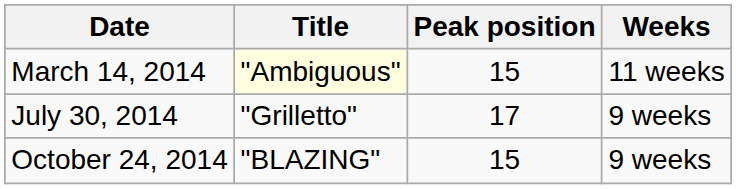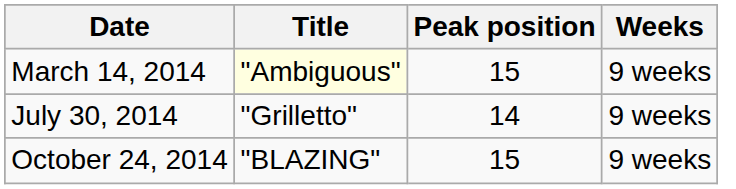 <table class="wikitable">
 <tr>
 <th>Date</th>
 <th>Title</th>
 <th>Peak position</th>
 <th>Weeks</th>
 </tr>
 <tr>
 <td>March 14, 2014</td>
 <td style="background: lightyellow;">"Ambiguous"</td>
 <td style="text-align:center;">15</td>
-<td>11 weeks</td>
+<td>9 weeks</td>
 </tr>
 <tr>
 <td>July 30, 2014</td>
 <td>"Grilletto"</td>
-<td style="text-align:center;">17</td>
+<td style="text-align:center;">14</td>
 <td>9 weeks</td>
 </tr>
 <tr>
 <td>October 24, 2014</td>
 <td>"BLAZING"</td>
 <td style="text-align:center;">15</td>
 <td>9 weeks</td>
 </tr>
 </table>
